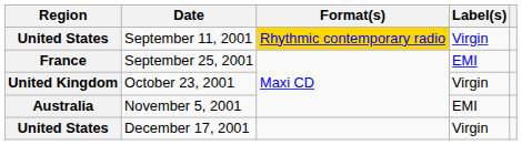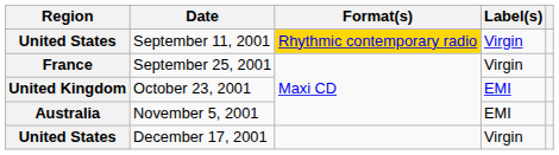 <table class="wikitable sortable plainrowheaders" style="text-align:left">
 <tr>
 <th scope="col">Region</th>
 <th scope="col">Date</th>
 <th scope="col">Format(s)</th>
 <th scope="col">Label(s)</th>
 <th scope="col"></th>
 </tr>
 <tr>
 <th scope="row">United States</th>
 <td>September 11, 2001</td>
 <td style="background: gold;"><a href='#'>Rhythmic contemporary radio</a></td>
 <td><a href='#'>Virgin</a></td>
 <td></td>
 </tr>
 <tr>
 <th scope="row">France</th>
 <td>September 25, 2001</td>
 <td rowspan="3"><a href='#'>Maxi CD</a></td>
-<td><a href='#'>EMI</a></td>
+<td>Virgin</td>
 <td></td>
 </tr>
 <tr>
 <th scope="row">United Kingdom</th>
 <td>October 23, 2001</td>
-<td>Virgin</td>
+<td><a href='#'>EMI</a></td>
 <td></td>
 </tr>
 <tr>
 <th scope="row">Australia</th>
 <td>November 5, 2001</td>
 <td>EMI</td>
 <td></td>
 </tr>
 <tr>
 <th scope="row">United States</th>
 <td>December 17, 2001</td>
 <td></td>
 <td>Virgin</td>
 <td></td>
 </tr>
 </table>
